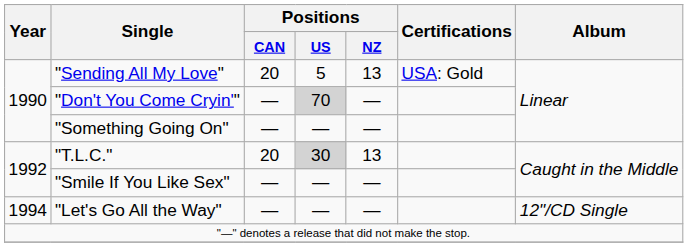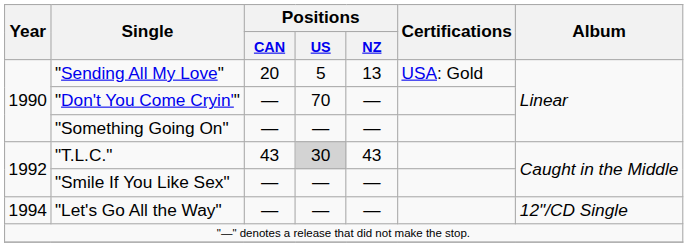 <table class="wikitable">
 <tr>
 <th align="center" rowspan="2">Year</th>
 <th align="center" rowspan="2">Single</th>
 <th align="center" colspan="3">Positions</th>
 <th align="center" rowspan="2">Certifications</th>
 <th align="center" rowspan="2">Album</th>
 </tr>
 <tr>
 <th width="40"><small><a href='#'>CAN</a><br></small></th>
 <th width="40"><small><a href='#'>US</a><br></small></th>
 <th width="40"><small><a href='#'>NZ</a><br></small></th>
 </tr>
 <tr>
 <td align="center" rowspan="3">1990</td>
 <td align="left" valign="top">"<a href='#'>Sending All My Love</a>"</td>
 <td align="center" valign="top">20</td>
 <td align="center" valign="top">5</td>
 <td align="center" valign="top">13</td>
 <td align="left" rowspan="1"><a href='#'>USA</a>: Gold</td>
 <td align="left" rowspan="3"><em>Linear</em></td>
 </tr>
 <tr>
 <td align="left">"<a href='#'>Don't You Come Cryin'</a>"</td>
 <td align="center">—</td>
-<td align="center" style="background: lightgrey;">70</td>
+<td align="center">70</td>
 <td align="center">—</td>
 <td align="left" rowspan="1"></td>
 </tr>
 <tr>
 <td align="left">"Something Going On"</td>
 <td align="center">—</td>
 <td align="center">—</td>
 <td align="center">—</td>
 <td align="left" rowspan="1"></td>
 </tr>
 <tr>
 <td align="center" rowspan="2">1992</td>
 <td align="left">"T.L.C."</td>
-<td align="center" valign="top">20</td>
+<td align="center">43</td>
 <td align="center" style="background: lightgrey;">30</td>
-<td align="center" valign="top">13</td>
+<td align="center">43</td>
 <td align="left" rowspan="1"></td>
 <td align="left" rowspan="2"><em>Caught in the Middle</em></td>
 </tr>
 <tr>
 <td align="left">"Smile If You Like Sex"</td>
 <td align="center">—</td>
 <td align="center">—</td>
 <td align="center">—</td>
 <td align="left" rowspan="1"></td>
 </tr>
 <tr>
 <td align="center" rowspan="1">1994</td>
 <td align="left">"Let's Go All the Way"</td>
 <td align="center">—</td>
 <td align="center">—</td>
 <td align="center">—</td>
 <td align="left" rowspan="1"></td>
 <td align="left" rowspan="1"><em>12"/CD Single</em></td>
 </tr>
 <tr>
 <td align="center" colspan="16" style="font-size: 8pt">"—" denotes a release that did not make the stop.</td>
 </tr>
 <tr>
 </tr>
 </table>
